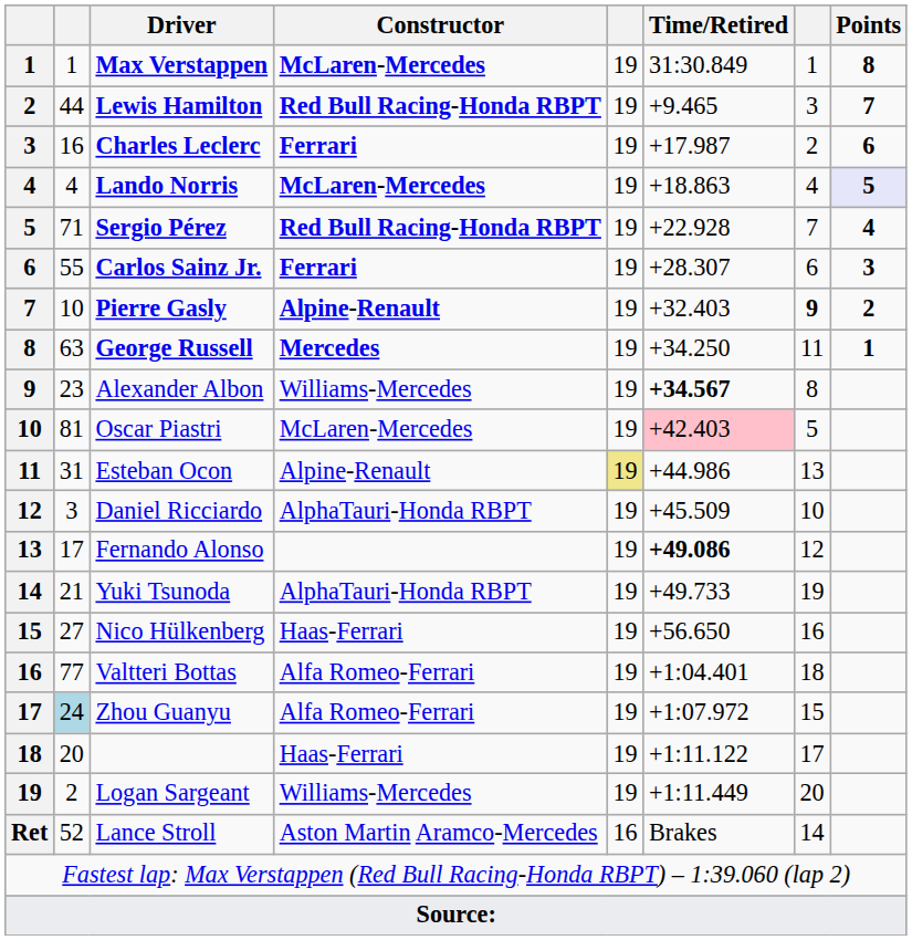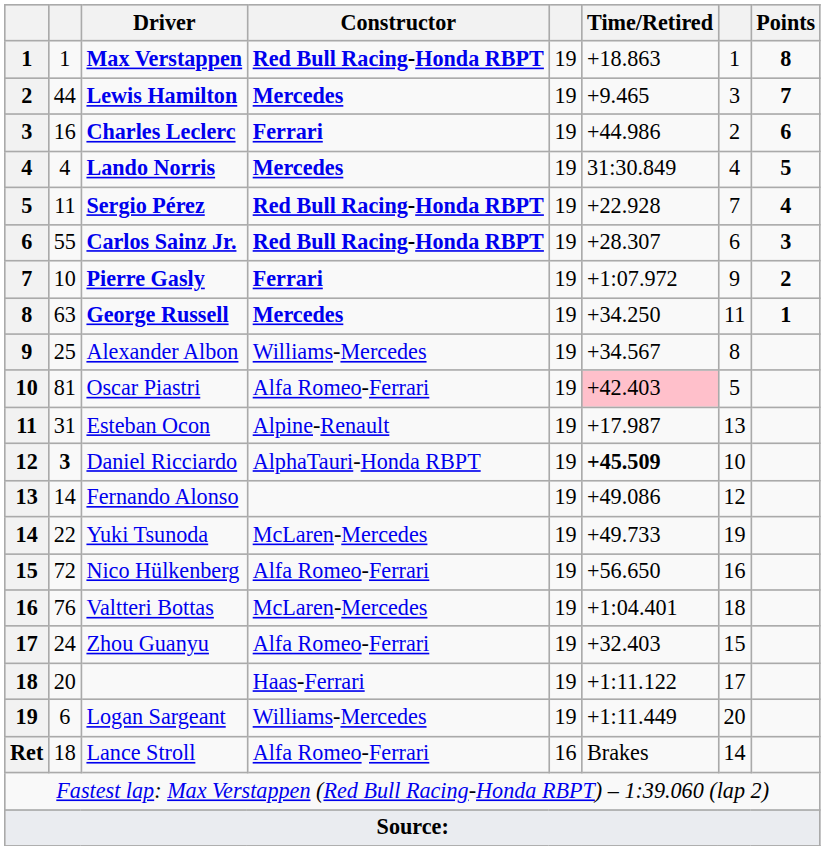 <table class="wikitable sortable" style="font-size: 85%;">
 <tr>
 <th scope="col"></th>
 <th scope="col"></th>
 <th scope="col">Driver</th>
 <th scope="col">Constructor</th>
 <th scope="col" class="unsortable"></th>
 <th scope="col" class="unsortable">Time/Retired</th>
 <th scope="col"></th>
 <th scope="col">Points</th>
 </tr>
 <tr>
 <th scope="row">1</th>
 <td align="center">1</td>
 <td data-sort-value="ver"> <strong><a href='#'>Max Verstappen</a></strong></td>
-<td><strong><a href='#'>McLaren</a>-<a href='#'>Mercedes</a></strong></td>
+<td><strong><a href='#'>Red Bull Racing</a>-<a href='#'>Honda RBPT</a></strong></td>
 <td align="center">19</td>
-<td>31:30.849</td>
+<td>+18.863</td>
 <td align="center">1</td>
 <td align="center"><strong>8</strong></td>
 </tr>
 <tr>
 <th scope="row">2</th>
 <td align="center">44</td>
 <td data-sort-value="ham"> <strong><a href='#'>Lewis Hamilton</a></strong></td>
-<td><strong><a href='#'>Red Bull Racing</a>-<a href='#'>Honda RBPT</a></strong></td>
+<td><strong><a href='#'>Mercedes</a></strong></td>
 <td align="center">19</td>
 <td>+9.465</td>
 <td align="center">3</td>
 <td align="center"><strong>7</strong></td>
 </tr>
 <tr>
 <th scope="row">3</th>
 <td align="center">16</td>
 <td data-sort-value="lec"> <strong><a href='#'>Charles Leclerc</a></strong></td>
 <td><strong><a href='#'>Ferrari</a></strong></td>
 <td align="center">19</td>
-<td>+17.987</td>
+<td>+44.986</td>
 <td align="center">2</td>
 <td align="center"><strong>6</strong></td>
 </tr>
 <tr>
 <th scope="row">4</th>
 <td align="center">4</td>
 <td data-sort-value="nor"> <strong><a href='#'>Lando Norris</a></strong></td>
-<td><strong><a href='#'>McLaren</a>-<a href='#'>Mercedes</a></strong></td>
+<td><strong><a href='#'>Mercedes</a></strong></td>
 <td align="center">19</td>
-<td>+18.863</td>
+<td>31:30.849</td>
 <td align="center">4</td>
-<td align="center" style="background: lavender;"><strong>5</strong></td>
+<td align="center"><strong>5</strong></td>
 </tr>
 <tr>
 <th scope="row">5</th>
-<td align="center">71</td>
+<td align="center">11</td>
 <td data-sort-value="per"> <strong><a href='#'>Sergio Pérez</a></strong></td>
 <td><strong><a href='#'>Red Bull Racing</a>-<a href='#'>Honda RBPT</a></strong></td>
 <td align="center">19</td>
 <td>+22.928</td>
 <td align="center">7</td>
 <td align="center"><strong>4</strong></td>
 </tr>
 <tr>
 <th scope="row">6</th>
 <td align="center">55</td>
 <td data-sort-value="sai"> <strong><a href='#'>Carlos Sainz Jr.</a></strong></td>
-<td><strong><a href='#'>Ferrari</a></strong></td>
+<td><strong><a href='#'>Red Bull Racing</a>-<a href='#'>Honda RBPT</a></strong></td>
 <td align="center">19</td>
 <td>+28.307</td>
 <td align="center">6</td>
 <td align="center"><strong>3</strong></td>
 </tr>
 <tr>
 <th scope="row">7</th>
 <td align="center">10</td>
 <td data-sort-value="gas"> <strong><a href='#'>Pierre Gasly</a></strong></td>
-<td><strong><a href='#'>Alpine</a>-<a href='#'>Renault</a></strong></td>
+<td><strong><a href='#'>Ferrari</a></strong></td>
 <td align="center">19</td>
-<td>+32.403</td>
-<td align="center"><strong>9</strong></td>
+<td>+1:07.972</td>
+<td align="center">9</td>
 <td align="center"><strong>2</strong></td>
 </tr>
 <tr>
 <th scope="row">8</th>
 <td align="center">63</td>
 <td data-sort-value="rus"> <strong><a href='#'>George Russell</a></strong></td>
 <td><strong><a href='#'>Mercedes</a></strong></td>
 <td align="center">19</td>
 <td>+34.250</td>
 <td align="center">11</td>
 <td align="center"><strong>1</strong></td>
 </tr>
 <tr>
 <th scope="row">9</th>
-<td align="center">23</td>
+<td align="center">25</td>
 <td data-sort-value="alb"> <a href='#'>Alexander Albon</a></td>
 <td><a href='#'>Williams</a>-<a href='#'>Mercedes</a></td>
 <td align="center">19</td>
-<td><strong>+34.567</strong></td>
+<td>+34.567</td>
 <td align="center">8</td>
 <td></td>
 </tr>
 <tr>
 <th scope="row">10</th>
 <td align="center">81</td>
 <td data-sort-value="pia"> <a href='#'>Oscar Piastri</a></td>
-<td><a href='#'>McLaren</a>-<a href='#'>Mercedes</a></td>
+<td><a href='#'>Alfa Romeo</a>-<a href='#'>Ferrari</a></td>
 <td align="center">19</td>
 <td style="background: pink;">+42.403</td>
 <td align="center">5</td>
 <td></td>
 </tr>
 <tr>
 <th scope="row">11</th>
 <td align="center">31</td>
 <td data-sort-value="oco"> <a href='#'>Esteban Ocon</a></td>
 <td><a href='#'>Alpine</a>-<a href='#'>Renault</a></td>
-<td align="center" style="background: khaki;">19</td>
-<td>+44.986</td>
+<td align="center">19</td>
+<td>+17.987</td>
 <td align="center">13</td>
 <td></td>
 </tr>
 <tr>
 <th scope="row">12</th>
-<td align="center">3</td>
+<td align="center"><strong>3</strong></td>
 <td data-sort-value="aus"> <a href='#'>Daniel Ricciardo</a></td>
 <td><a href='#'>AlphaTauri</a>-<a href='#'>Honda RBPT</a></td>
 <td align="center">19</td>
-<td>+45.509</td>
+<td><strong>+45.509</strong></td>
 <td align="center">10</td>
 <td></td>
 </tr>
 <tr>
 <th scope="row">13</th>
-<td align="center">17</td>
+<td align="center">14</td>
 <td data-sort-value="alo"> <a href='#'>Fernando Alonso</a></td>
 <td></td>
 <td align="center">19</td>
-<td><strong>+49.086</strong></td>
+<td>+49.086</td>
 <td align="center">12</td>
 <td></td>
 </tr>
 <tr>
 <th scope="row">14</th>
-<td align="center">21</td>
+<td align="center">22</td>
 <td data-sort-value="tsu"> <a href='#'>Yuki Tsunoda</a></td>
-<td><a href='#'>AlphaTauri</a>-<a href='#'>Honda RBPT</a></td>
+<td><a href='#'>McLaren</a>-<a href='#'>Mercedes</a></td>
 <td align="center">19</td>
 <td>+49.733</td>
 <td align="center">19</td>
 <td></td>
 </tr>
 <tr>
 <th scope="row">15</th>
-<td align="center">27</td>
+<td align="center">72</td>
 <td data-sort-value="hul"> <a href='#'>Nico Hülkenberg</a></td>
-<td><a href='#'>Haas</a>-<a href='#'>Ferrari</a></td>
+<td><a href='#'>Alfa Romeo</a>-<a href='#'>Ferrari</a></td>
 <td align="center">19</td>
 <td>+56.650</td>
 <td align="center">16</td>
 <td></td>
 </tr>
 <tr>
 <th scope="row">16</th>
-<td align="center">77</td>
+<td align="center">76</td>
 <td data-sort-value="bot"> <a href='#'>Valtteri Bottas</a></td>
-<td><a href='#'>Alfa Romeo</a>-<a href='#'>Ferrari</a></td>
+<td><a href='#'>McLaren</a>-<a href='#'>Mercedes</a></td>
 <td align="center">19</td>
 <td>+1:04.401</td>
 <td align="center">18</td>
 <td></td>
 </tr>
 <tr>
 <th scope="row">17</th>
-<td align="center" style="background: lightblue;">24</td>
+<td align="center">24</td>
 <td data-sort-value="zho"> <a href='#'>Zhou Guanyu</a></td>
 <td><a href='#'>Alfa Romeo</a>-<a href='#'>Ferrari</a></td>
 <td align="center">19</td>
-<td>+1:07.972</td>
+<td>+32.403</td>
 <td align="center">15</td>
 <td></td>
 </tr>
 <tr>
 <th scope="row">18</th>
 <td align="center">20</td>
 <td data-sort-value="mag"></td>
 <td><a href='#'>Haas</a>-<a href='#'>Ferrari</a></td>
 <td align="center">19</td>
 <td>+1:11.122</td>
 <td align="center">17</td>
 <td></td>
 </tr>
 <tr>
 <th scope="row">19</th>
-<td align="center">2</td>
+<td align="center">6</td>
 <td data-sort-value="sar"> <a href='#'>Logan Sargeant</a></td>
 <td><a href='#'>Williams</a>-<a href='#'>Mercedes</a></td>
 <td align="center">19</td>
 <td>+1:11.449</td>
 <td align="center">20</td>
 <td></td>
 </tr>
 <tr>
 <th scope="row">Ret</th>
-<td align="center">52</td>
+<td align="center">18</td>
 <td data-sort-value="str"> <a href='#'>Lance Stroll</a></td>
-<td><a href='#'>Aston Martin</a> <a href='#'>Aramco</a>-<a href='#'>Mercedes</a></td>
+<td><a href='#'>Alfa Romeo</a>-<a href='#'>Ferrari</a></td>
 <td align="center">16</td>
 <td>Brakes</td>
 <td align="center">14</td>
 <td></td>
 </tr>
 <tr class="sortbottom">
 <td colspan="8" align="center"><em><a href='#'>Fastest lap</a>:</em>  <em><a href='#'>Max Verstappen</a> (<a href='#'>Red Bull Racing</a>-<a href='#'>Honda RBPT</a>) – 1:39.060 (lap 2)</em></td>
 </tr>
 <tr class="sortbottom">
 <td colspan="8" style="background-color:#EAECF0;text-align:center"><strong>Source:</strong></td>
 </tr>
 </table>
